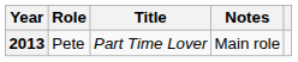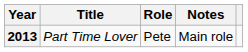 <table class="wikitable unsortable plainrowheaders">
 <tr>
 <th scope="col">Year</th>
+<th scope="col">Title</th>
 <th scope="col">Role</th>
-<th scope="col">Title</th>
 <th scope="col">Notes</th>
 <th scope="col"></th>
 </tr>
 <tr>
 <th scope="row">2013</th>
+<td><em>Part Time Lover</em></td>
 <td>Pete</td>
-<td><em>Part Time Lover</em></td>
 <td>Main role</td>
 <td style="text-align: center;"></td>
 </tr>
 </table>
